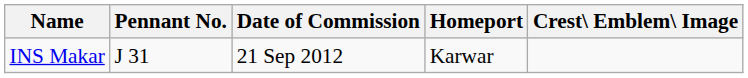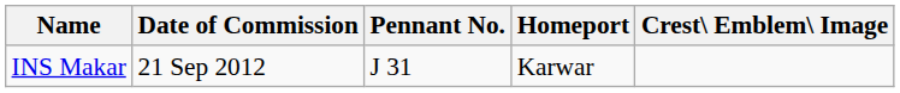 <table class="wikitable">
 <tr>
 <th>Name</th>
+<th>Date of Commission</th>
 <th>Pennant No.</th>
-<th>Date of Commission</th>
 <th>Homeport</th>
 <th>Crest\ Emblem\ Image</th>
 </tr>
 <tr>
 <td><a href='#'>INS Makar</a></td>
+<td>21 Sep 2012</td>
 <td>J 31</td>
-<td>21 Sep 2012</td>
 <td>Karwar</td>
 <td></td>
 </tr>
 </table>
